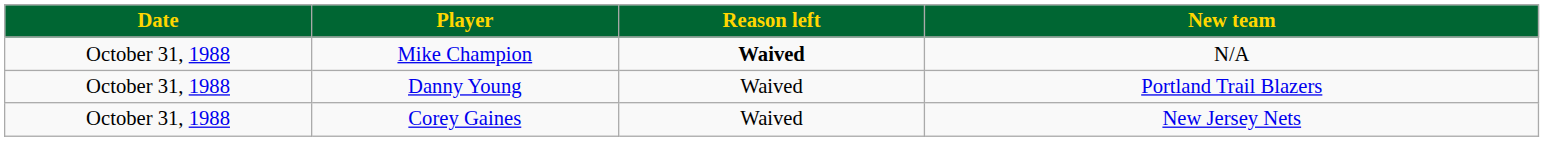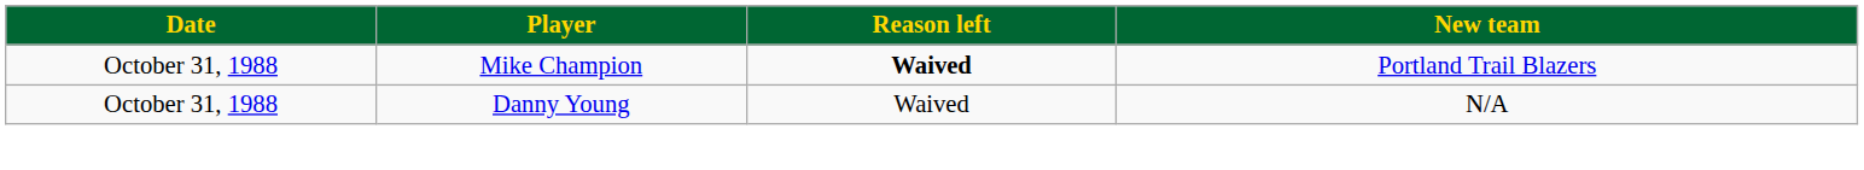 <table class="wikitable sortable sortable">
 <tr>
 <th style="background:#006633; color:gold" width="10%">Date</th>
 <th style="background:#006633; color:gold" width="10%">Player</th>
 <th style="background:#006633; color:gold" width="10%">Reason left</th>
 <th style="background:#006633; color:gold" width="20%">New team</th>
 </tr>
 <tr style="text-align: center">
 <td>October 31, <a href='#'>1988</a></td>
 <td><a href='#'>Mike Champion</a></td>
 <td><strong>Waived</strong></td>
-<td>N/A</td>
+<td><a href='#'>Portland Trail Blazers</a></td>
 </tr>
 <tr style="text-align: center">
 <td>October 31, <a href='#'>1988</a></td>
 <td><a href='#'>Danny Young</a></td>
 <td>Waived</td>
-<td><a href='#'>Portland Trail Blazers</a></td>
-</tr>
-<tr style="text-align: center">
-<td>October 31, <a href='#'>1988</a></td>
-<td><a href='#'>Corey Gaines</a></td>
-<td>Waived</td>
-<td><a href='#'>New Jersey Nets</a></td>
+<td>N/A</td>
 </tr>
 </table>
